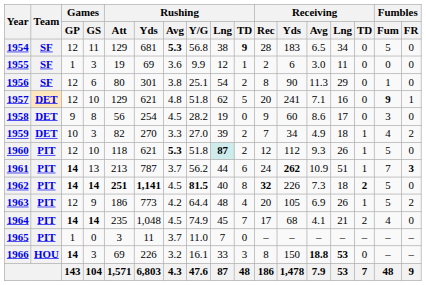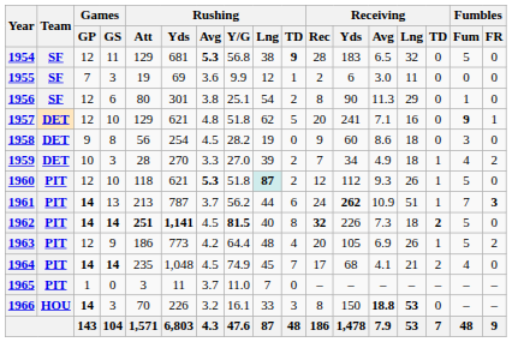 <table class= "wikitable" style="text-align:center;">
 <tr>
 <th rowspan="2">Year</th>
 <th rowspan="2">Team</th>
 <th colspan="2">Games</th>
 <th colspan="6">Rushing</th>
 <th colspan="5">Receiving</th>
 <th colspan="2">Fumbles</th>
 </tr>
 <tr>
 <th>GP</th>
 <th>GS</th>
 <th>Att</th>
 <th>Yds</th>
 <th>Avg</th>
 <th>Y/G</th>
 <th>Lng</th>
 <th>TD</th>
 <th>Rec</th>
 <th>Yds</th>
 <th>Avg</th>
 <th>Lng</th>
 <th>TD</th>
 <th>Fum</th>
 <th>FR</th>
 </tr>
 <tr>
 <th><a href='#'>1954</a></th>
 <th><a href='#'>SF</a></th>
 <td>12</td>
 <td>11</td>
 <td>129</td>
 <td>681</td>
 <td><strong>5.3</strong></td>
 <td>56.8</td>
 <td>38</td>
 <td><strong>9</strong></td>
 <td>28</td>
 <td>183</td>
 <td>6.5</td>
-<td>34</td>
+<td>32</td>
 <td>0</td>
 <td>5</td>
 <td>0</td>
 </tr>
 <tr>
 <th><a href='#'>1955</a></th>
 <th><a href='#'>SF</a></th>
-<td>1</td>
+<td>7</td>
 <td>3</td>
 <td>19</td>
 <td>69</td>
 <td>3.6</td>
 <td>9.9</td>
 <td>12</td>
 <td>1</td>
 <td>2</td>
 <td>6</td>
 <td>3.0</td>
 <td>11</td>
 <td>0</td>
 <td>0</td>
 <td>0</td>
 </tr>
 <tr>
 <th><a href='#'>1956</a></th>
 <th><a href='#'>SF</a></th>
 <td>12</td>
 <td>6</td>
 <td>80</td>
 <td>301</td>
 <td>3.8</td>
 <td>25.1</td>
 <td>54</td>
 <td>2</td>
 <td>8</td>
 <td>90</td>
 <td>11.3</td>
 <td>29</td>
 <td>0</td>
 <td>1</td>
 <td>0</td>
 </tr>
 <tr>
 <th><a href='#'>1957</a></th>
 <th style="background:#ffe6bd;"><a href='#'>DET</a></th>
 <td>12</td>
 <td>10</td>
 <td>129</td>
 <td>621</td>
 <td>4.8</td>
 <td>51.8</td>
 <td>62</td>
 <td>5</td>
 <td>20</td>
 <td>241</td>
 <td>7.1</td>
 <td>16</td>
 <td>0</td>
 <td><strong>9</strong></td>
 <td>1</td>
 </tr>
 <tr>
 <th><a href='#'>1958</a></th>
 <th><a href='#'>DET</a></th>
 <td>9</td>
 <td>8</td>
 <td>56</td>
 <td>254</td>
 <td>4.5</td>
 <td>28.2</td>
 <td>19</td>
 <td>0</td>
 <td>9</td>
 <td>60</td>
 <td>8.6</td>
-<td>17</td>
+<td>18</td>
 <td>0</td>
 <td>3</td>
 <td>0</td>
 </tr>
 <tr>
 <th><a href='#'>1959</a></th>
 <th><a href='#'>DET</a></th>
 <td>10</td>
 <td>3</td>
-<td>82</td>
+<td>28</td>
 <td>270</td>
 <td>3.3</td>
 <td>27.0</td>
 <td>39</td>
 <td>2</td>
 <td>7</td>
 <td>34</td>
 <td>4.9</td>
 <td>18</td>
 <td>1</td>
 <td>4</td>
 <td>2</td>
 </tr>
 <tr>
 <th><a href='#'>1960</a></th>
 <th><a href='#'>PIT</a></th>
 <td>12</td>
 <td>10</td>
 <td>118</td>
 <td>621</td>
 <td><strong>5.3</strong></td>
 <td>51.8</td>
 <td style="background:#cfecec;"><strong>87</strong></td>
 <td>2</td>
 <td>12</td>
 <td>112</td>
 <td>9.3</td>
 <td>26</td>
 <td>1</td>
 <td>5</td>
 <td>0</td>
 </tr>
 <tr>
 <th><a href='#'>1961</a></th>
 <th><a href='#'>PIT</a></th>
 <td><strong>14</strong></td>
 <td>13</td>
 <td>213</td>
 <td>787</td>
 <td>3.7</td>
 <td>56.2</td>
 <td>44</td>
 <td>6</td>
 <td>24</td>
 <td><strong>262</strong></td>
 <td>10.9</td>
 <td>51</td>
 <td>1</td>
 <td>7</td>
 <td><strong>3</strong></td>
 </tr>
 <tr>
 <th><a href='#'>1962</a></th>
 <th><a href='#'>PIT</a></th>
 <td><strong>14</strong></td>
 <td><strong>14</strong></td>
 <td><strong>251</strong></td>
 <td><strong>1,141</strong></td>
 <td>4.5</td>
 <td><strong>81.5</strong></td>
 <td>40</td>
 <td>8</td>
 <td><strong>32</strong></td>
 <td>226</td>
 <td>7.3</td>
 <td>18</td>
 <td><strong>2</strong></td>
 <td>5</td>
 <td>0</td>
 </tr>
 <tr>
 <th><a href='#'>1963</a></th>
 <th><a href='#'>PIT</a></th>
 <td>12</td>
 <td>9</td>
 <td>186</td>
 <td>773</td>
 <td>4.2</td>
 <td>64.4</td>
 <td>48</td>
 <td>4</td>
 <td>20</td>
 <td>105</td>
 <td>6.9</td>
 <td>26</td>
 <td>1</td>
 <td>5</td>
 <td>2</td>
 </tr>
 <tr>
 <th><a href='#'>1964</a></th>
 <th><a href='#'>PIT</a></th>
 <td><strong>14</strong></td>
 <td><strong>14</strong></td>
 <td>235</td>
 <td>1,048</td>
 <td>4.5</td>
 <td>74.9</td>
 <td>45</td>
 <td>7</td>
 <td>17</td>
 <td>68</td>
 <td>4.1</td>
 <td>21</td>
 <td>2</td>
 <td>4</td>
 <td>0</td>
 </tr>
 <tr>
 <th><a href='#'>1965</a></th>
 <th><a href='#'>PIT</a></th>
 <td>1</td>
 <td>0</td>
 <td>3</td>
 <td>11</td>
 <td>3.7</td>
 <td>11.0</td>
 <td>7</td>
 <td>0</td>
 <td>–</td>
 <td>–</td>
 <td>–</td>
 <td>–</td>
 <td>–</td>
 <td>–</td>
 <td>–</td>
 </tr>
 <tr>
 <th><a href='#'>1966</a></th>
 <th><a href='#'>HOU</a></th>
 <td><strong>14</strong></td>
 <td>3</td>
-<td>69</td>
+<td>70</td>
 <td>226</td>
 <td>3.2</td>
 <td>16.1</td>
 <td>33</td>
 <td>3</td>
 <td>8</td>
 <td>150</td>
 <td><strong>18.8</strong></td>
 <td><strong>53</strong></td>
 <td>0</td>
 <td>–</td>
 <td>–</td>
 </tr>
 <tr>
 <th colspan="2"></th>
 <th>143</th>
 <th>104</th>
 <th>1,571</th>
 <th>6,803</th>
 <th>4.3</th>
 <th>47.6</th>
 <th>87</th>
 <th>48</th>
 <th>186</th>
 <th>1,478</th>
 <th>7.9</th>
 <th>53</th>
 <th>7</th>
 <th>48</th>
 <th>9</th>
 </tr>
 </table>
